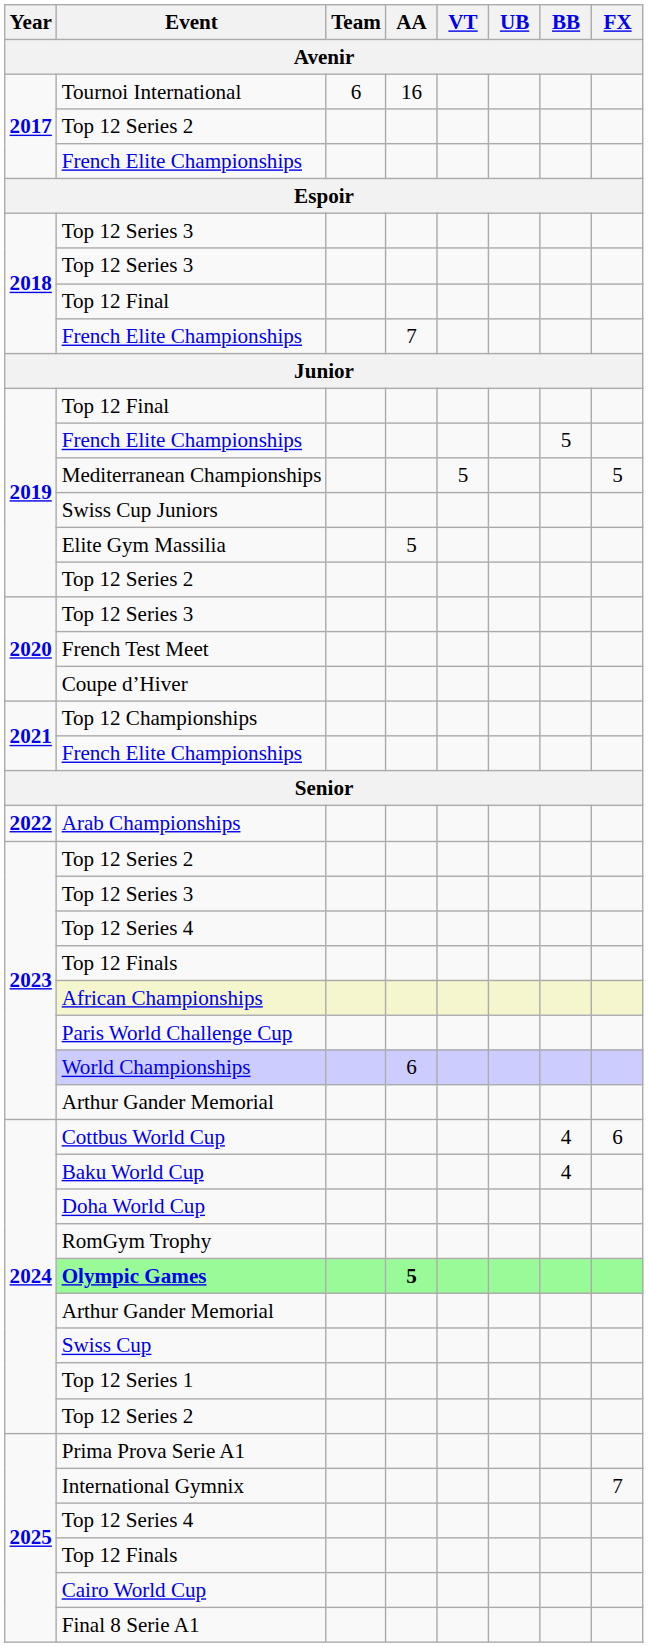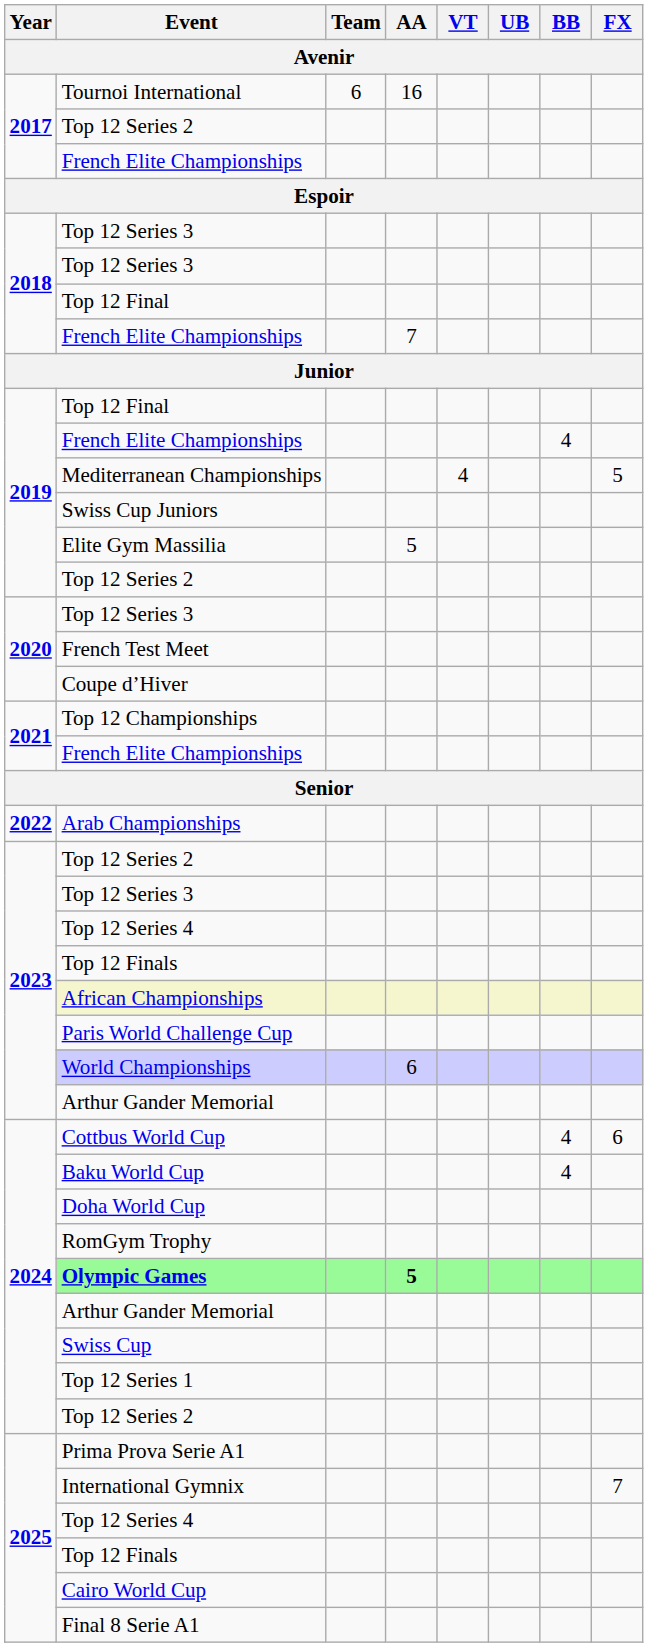 <table class="wikitable" style="text-align:center; font-size:95%;">
 <tr>
 <th align=center>Year</th>
 <th align=center>Event</th>
 <th style="width:30px;">Team</th>
 <th style="width:30px;">AA</th>
 <th style="width:30px;"><a href='#'>VT</a></th>
 <th style="width:30px;"><a href='#'>UB</a></th>
 <th style="width:30px;"><a href='#'>BB</a></th>
 <th style="width:30px;"><a href='#'>FX</a></th>
 </tr>
 <tr>
 <th colspan="8">Avenir </th>
 </tr>
 <tr>
 <td rowspan="3"><strong><a href='#'>2017</a></strong></td>
 <td align=left>Tournoi International</td>
 <td>6</td>
 <td>16</td>
 <td></td>
 <td></td>
 <td></td>
 <td></td>
 </tr>
 <tr>
 <td align=left>Top 12 Series 2</td>
 <td></td>
 <td></td>
 <td></td>
 <td></td>
 <td></td>
 <td></td>
 </tr>
 <tr>
 <td align=left><a href='#'>French Elite Championships</a></td>
 <td></td>
 <td></td>
 <td></td>
 <td></td>
 <td></td>
 <td></td>
 </tr>
 <tr>
 <th colspan="8">Espoir </th>
 </tr>
 <tr>
 <td rowspan="4"><strong><a href='#'>2018</a></strong></td>
 <td align=left>Top 12 Series 3</td>
 <td></td>
 <td></td>
 <td></td>
 <td></td>
 <td></td>
 <td></td>
 </tr>
 <tr>
 <td align=left>Top 12 Series 3</td>
 <td></td>
 <td></td>
 <td></td>
 <td></td>
 <td></td>
 <td></td>
 </tr>
 <tr>
 <td align=left>Top 12 Final</td>
 <td></td>
 <td></td>
 <td></td>
 <td></td>
 <td></td>
 <td></td>
 </tr>
 <tr>
 <td align=left><a href='#'>French Elite Championships</a></td>
 <td></td>
 <td>7</td>
 <td></td>
 <td></td>
 <td></td>
 <td></td>
 </tr>
 <tr>
 <th colspan="8">Junior </th>
 </tr>
 <tr>
 <td rowspan="6"><strong><a href='#'>2019</a></strong></td>
 <td align=left>Top 12 Final</td>
 <td></td>
 <td></td>
 <td></td>
 <td></td>
 <td></td>
 <td></td>
 </tr>
 <tr>
 <td align=left><a href='#'>French Elite Championships</a></td>
 <td></td>
 <td></td>
 <td></td>
 <td></td>
-<td>5</td>
+<td>4</td>
 <td></td>
 </tr>
 <tr>
 <td align=left>Mediterranean Championships</td>
 <td></td>
 <td></td>
-<td>5</td>
+<td>4</td>
 <td></td>
 <td></td>
 <td>5</td>
 </tr>
 <tr>
 <td align=left>Swiss Cup Juniors</td>
 <td></td>
 <td></td>
 <td></td>
 <td></td>
 <td></td>
 <td></td>
 </tr>
 <tr>
 <td align=left>Elite Gym Massilia</td>
 <td></td>
 <td>5</td>
 <td></td>
 <td></td>
 <td></td>
 <td></td>
 </tr>
 <tr>
 <td align=left>Top 12 Series 2</td>
 <td></td>
 <td></td>
 <td></td>
 <td></td>
 <td></td>
 <td></td>
 </tr>
 <tr>
 <td rowspan="3"><strong><a href='#'>2020</a></strong></td>
 <td align=left>Top 12 Series 3</td>
 <td></td>
 <td></td>
 <td></td>
 <td></td>
 <td></td>
 <td></td>
 </tr>
 <tr>
 <td align=left>French Test Meet</td>
 <td></td>
 <td></td>
 <td></td>
 <td></td>
 <td></td>
 <td></td>
 </tr>
 <tr>
 <td align=left>Coupe d’Hiver</td>
 <td></td>
 <td></td>
 <td></td>
 <td></td>
 <td></td>
 <td></td>
 </tr>
 <tr>
 <td rowspan="2"><strong><a href='#'>2021</a></strong></td>
 <td align=left>Top 12 Championships</td>
 <td></td>
 <td></td>
 <td></td>
 <td></td>
 <td></td>
 <td></td>
 </tr>
 <tr>
 <td align=left><a href='#'>French Elite Championships</a></td>
 <td></td>
 <td></td>
 <td></td>
 <td></td>
 <td></td>
 <td></td>
 </tr>
 <tr>
 <th colspan="8">Senior </th>
 </tr>
 <tr>
 <td rowspan="1"><strong><a href='#'>2022</a></strong></td>
 <td align=left><a href='#'>Arab Championships</a></td>
 <td></td>
 <td></td>
 <td></td>
 <td></td>
 <td></td>
 <td></td>
 </tr>
 <tr>
 <td rowspan="8"><strong><a href='#'>2023</a></strong></td>
 <td align=left>Top 12 Series 2</td>
 <td></td>
 <td></td>
 <td></td>
 <td></td>
 <td></td>
 <td></td>
 </tr>
 <tr>
 <td align=left>Top 12 Series 3</td>
 <td></td>
 <td></td>
 <td></td>
 <td></td>
 <td></td>
 <td></td>
 </tr>
 <tr>
 <td align=left>Top 12 Series 4</td>
 <td></td>
 <td></td>
 <td></td>
 <td></td>
 <td></td>
 <td></td>
 </tr>
 <tr>
 <td align=left>Top 12 Finals</td>
 <td></td>
 <td></td>
 <td></td>
 <td></td>
 <td></td>
 <td></td>
 </tr>
 <tr bgcolor="#f5f6ce">
 <td align=left><a href='#'>African Championships</a></td>
 <td></td>
 <td></td>
 <td></td>
 <td></td>
 <td></td>
 <td></td>
 </tr>
 <tr>
 <td align=left><a href='#'>Paris World Challenge Cup</a></td>
 <td></td>
 <td></td>
 <td></td>
 <td></td>
 <td></td>
 <td></td>
 </tr>
 <tr bgcolor=#CCCCFF>
 <td align=left><a href='#'>World Championships</a></td>
 <td></td>
 <td>6</td>
 <td></td>
 <td></td>
 <td></td>
 <td></td>
 </tr>
 <tr>
 <td align=left>Arthur Gander Memorial</td>
 <td></td>
 <td></td>
 <td></td>
 <td></td>
 <td></td>
 <td></td>
 </tr>
 <tr>
 <td rowspan="9"><strong><a href='#'>2024</a></strong></td>
 <td align=left><a href='#'>Cottbus World Cup</a></td>
 <td></td>
 <td></td>
 <td></td>
 <td></td>
 <td>4</td>
 <td>6</td>
 </tr>
 <tr>
 <td align=left><a href='#'>Baku World Cup</a></td>
 <td></td>
 <td></td>
 <td></td>
 <td></td>
 <td>4</td>
 <td></td>
 </tr>
 <tr>
 <td align=left><a href='#'>Doha World Cup</a></td>
 <td></td>
 <td></td>
 <td></td>
 <td></td>
 <td></td>
 <td></td>
 </tr>
 <tr>
 <td align=left>RomGym Trophy</td>
 <td></td>
 <td></td>
 <td></td>
 <td></td>
 <td></td>
 <td></td>
 </tr>
 <tr bgcolor=98FB98>
 <td align=left><strong><a href='#'>Olympic Games</a></strong></td>
 <td></td>
 <td><strong>5</strong></td>
 <td></td>
 <td></td>
 <td></td>
 <td></td>
 </tr>
 <tr>
 <td align=left>Arthur Gander Memorial</td>
 <td></td>
 <td></td>
 <td></td>
 <td></td>
 <td></td>
 <td></td>
 </tr>
 <tr>
 <td align=left><a href='#'>Swiss Cup</a></td>
 <td></td>
 <td></td>
 <td></td>
 <td></td>
 <td></td>
 <td></td>
 </tr>
 <tr>
 <td align=left>Top 12 Series 1</td>
 <td></td>
 <td></td>
 <td></td>
 <td></td>
 <td></td>
 <td></td>
 </tr>
 <tr>
 <td align=left>Top 12 Series 2</td>
 <td></td>
 <td></td>
 <td></td>
 <td></td>
 <td></td>
 <td></td>
 </tr>
 <tr>
 <td rowspan="6"><strong><a href='#'>2025</a></strong></td>
 <td align="left">Prima Prova Serie A1</td>
 <td></td>
 <td></td>
 <td></td>
 <td></td>
 <td></td>
 <td></td>
 </tr>
 <tr>
 <td align=left>International Gymnix</td>
 <td></td>
 <td></td>
 <td></td>
 <td></td>
 <td></td>
 <td>7</td>
 </tr>
 <tr>
 <td align=left>Top 12 Series 4</td>
 <td></td>
 <td></td>
 <td></td>
 <td></td>
 <td></td>
 <td></td>
 </tr>
 <tr>
 <td align=left>Top 12 Finals</td>
 <td></td>
 <td></td>
 <td></td>
 <td></td>
 <td></td>
 <td></td>
 </tr>
 <tr>
 <td align=left><a href='#'>Cairo World Cup</a></td>
 <td></td>
 <td></td>
 <td></td>
 <td></td>
 <td></td>
 <td></td>
 </tr>
 <tr>
 <td align=left>Final 8 Serie A1</td>
 <td></td>
 <td></td>
 <td></td>
 <td></td>
 <td></td>
 <td></td>
 </tr>
 </table>
